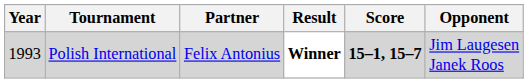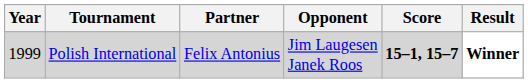 <table class="sortable wikitable" style="font-size: 90%;">
 <tr>
 <th>Year</th>
 <th>Tournament</th>
 <th>Partner</th>
+<th>Opponent</th>
+<th>Score</th>
 <th>Result</th>
-<th>Score</th>
-<th>Opponent</th>
 </tr>
 <tr style="background:#D5D5D5">
-<td align="center">1993</td>
+<td align="center">1999</td>
 <td align="left"><a href='#'>Polish International</a></td>
 <td align="left"> <a href='#'>Felix Antonius</a></td>
+<td align="left"> <a href='#'>Jim Laugesen</a> <br>  <a href='#'>Janek Roos</a></td>
+<td align="left"><strong>15–1, 15–7</strong></td>
 <td style="text-align:left; background:white"> <strong>Winner</strong></td>
-<td align="left"><strong>15–1, 15–7</strong></td>
-<td align="left"> <a href='#'>Jim Laugesen</a> <br>  <a href='#'>Janek Roos</a></td>
 </tr>
 </table>
